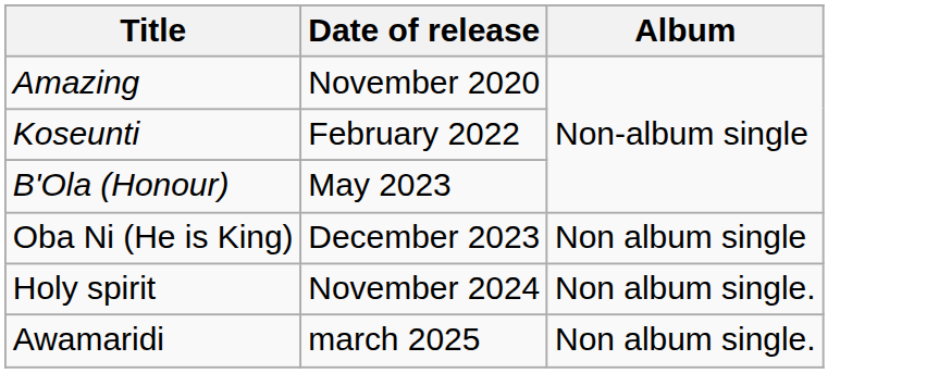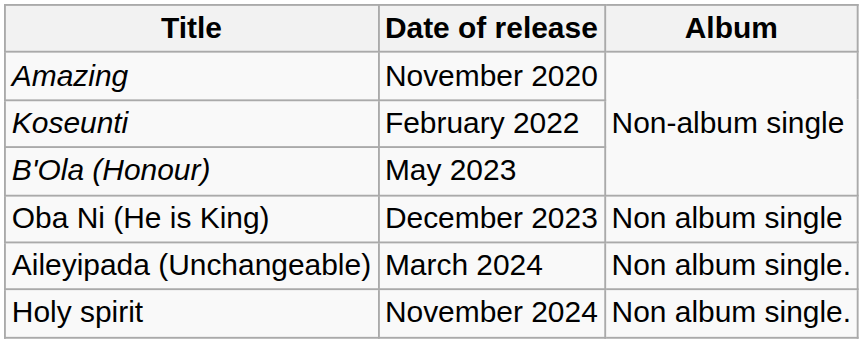 <table class="wikitable">
 <tr>
 <th>Title</th>
 <th>Date of release</th>
 <th>Album</th>
 </tr>
 <tr>
 <td><em>Amazing</em></td>
 <td>November 2020</td>
 <td rowspan="3">Non-album single</td>
 </tr>
 <tr>
 <td><em>Koseunti</em></td>
 <td>February 2022</td>
 </tr>
 <tr>
 <td><em>B'Ola (Honour)</em></td>
 <td>May 2023</td>
 </tr>
 <tr>
 <td>Oba Ni (He is King)</td>
 <td>December 2023</td>
 <td>Non album single</td>
 </tr>
 <tr>
+<td>Aileyipada (Unchangeable)</td>
+<td>March 2024</td>
+<td>Non album single.</td>
+</tr>
+<tr>
 <td>Holy spirit</td>
 <td>November 2024</td>
 <td>Non album single.</td>
 </tr>
-<tr>
-<td>Awamaridi</td>
-<td>march 2025</td>
-<td>Non album single.</td>
-</tr>
 </table>
